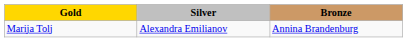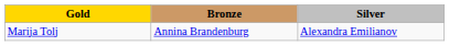 <table class="wikitable" style="text-align:left">
 <tr align="center">
 <td width=200 bgcolor=gold><strong>Gold</strong></td>
+<td width=200 bgcolor=CC9966><strong>Bronze</strong></td>
 <td width=200 bgcolor=silver><strong>Silver</strong></td>
-<td width=200 bgcolor=CC9966><strong>Bronze</strong></td>
 </tr>
 <tr>
 <td><a href='#'>Marija Tolj</a><br></td>
+<td><a href='#'>Annina Brandenburg</a><br></td>
 <td><a href='#'>Alexandra Emilianov</a><br></td>
-<td><a href='#'>Annina Brandenburg</a><br></td>
 </tr>
 </table>
